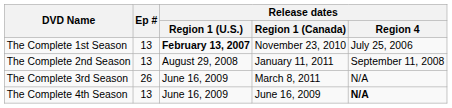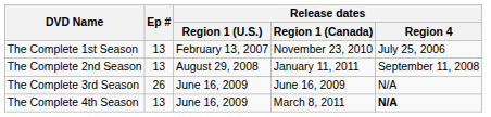 <table class="wikitable">
 <tr>
 <th rowspan="2">DVD Name</th>
 <th rowspan="2">Ep #</th>
 <th colspan="3">Release dates</th>
 </tr>
 <tr>
 <th>Region 1 (U.S.)</th>
 <th>Region 1 (Canada)</th>
 <th>Region 4</th>
 </tr>
 <tr>
 <td>The Complete 1st Season</td>
 <td style="text-align:center;">13</td>
-<td><strong>February 13, 2007</strong></td>
+<td>February 13, 2007</td>
 <td>November 23, 2010</td>
 <td>July 25, 2006</td>
 </tr>
 <tr>
 <td>The Complete 2nd Season</td>
 <td style="text-align:center;">13</td>
 <td>August 29, 2008</td>
 <td>January 11, 2011</td>
 <td>September 11, 2008</td>
 </tr>
 <tr>
 <td>The Complete 3rd Season</td>
 <td style="text-align:center;">26</td>
 <td>June 16, 2009</td>
-<td>March 8, 2011</td>
+<td>June 16, 2009</td>
 <td>N/A</td>
 </tr>
 <tr>
 <td>The Complete 4th Season</td>
 <td style="text-align:center;">13</td>
 <td>June 16, 2009</td>
-<td>June 16, 2009</td>
+<td>March 8, 2011</td>
 <td><strong>N/A</strong></td>
 </tr>
 </table>
